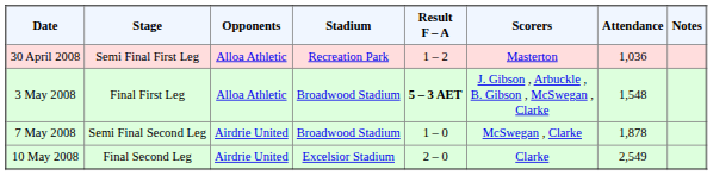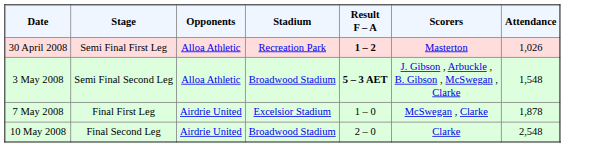 <table border="2" cellpadding="4" style="border-collapse:collapse; text-align:center; font-size:smaller;">
 <tr style="background:#f0f6ff;">
 <th><strong>Date</strong></th>
 <th><strong>Stage</strong></th>
 <th><strong>Opponents</strong></th>
 <th><strong>Stadium</strong></th>
 <th><strong>Result<br>F – A</strong></th>
 <th><strong>Scorers</strong></th>
 <th><strong>Attendance</strong></th>
-<th><strong>Notes</strong></th>
 </tr>
 <tr bgcolor="ffdddd">
 <td>30 April 2008</td>
 <td>Semi Final First Leg</td>
 <td><a href='#'>Alloa Athletic</a></td>
 <td><a href='#'>Recreation Park</a></td>
-<td>1 – 2</td>
+<td><strong>1 – 2</strong></td>
 <td><a href='#'>Masterton</a> </td>
-<td>1,036</td>
-<td></td>
+<td>1,026</td>
 </tr>
 <tr bgcolor="ddffdd">
 <td>3 May 2008</td>
-<td>Final First Leg</td>
+<td>Semi Final Second Leg</td>
 <td><a href='#'>Alloa Athletic</a></td>
 <td><a href='#'>Broadwood Stadium</a></td>
 <td><strong>5 – 3 AET</strong></td>
 <td><a href='#'>J. Gibson</a> , <a href='#'>Arbuckle</a> ,<br><a href='#'>B. Gibson</a> , <a href='#'>McSwegan</a> ,<br><a href='#'>Clarke</a> </td>
 <td>1,548</td>
-<td></td>
 </tr>
 <tr bgcolor="ddffdd">
 <td>7 May 2008</td>
-<td>Semi Final Second Leg</td>
+<td>Final First Leg</td>
 <td><a href='#'>Airdrie United</a></td>
-<td><a href='#'>Broadwood Stadium</a></td>
+<td><a href='#'>Excelsior Stadium</a></td>
 <td>1 – 0</td>
 <td><a href='#'>McSwegan</a> , <a href='#'>Clarke</a> </td>
 <td>1,878</td>
-<td></td>
 </tr>
 <tr bgcolor="ddffdd">
 <td>10 May 2008</td>
 <td>Final Second Leg</td>
 <td><a href='#'>Airdrie United</a></td>
-<td><a href='#'>Excelsior Stadium</a></td>
+<td><a href='#'>Broadwood Stadium</a></td>
 <td>2 – 0</td>
 <td><a href='#'>Clarke</a> </td>
-<td>2,549</td>
-<td></td>
+<td>2,548</td>
 </tr>
 </table>
